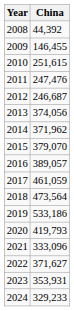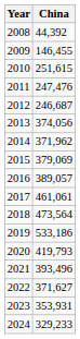 <table class="wikitable">
 <tr>
 <th>Year</th>
 <th>China</th>
 </tr>
 <tr>
 <td>2008</td>
 <td>44,392</td>
 </tr>
 <tr>
 <td>2009</td>
 <td>146,455</td>
 </tr>
 <tr>
 <td>2010</td>
 <td>251,615</td>
 </tr>
 <tr>
 <td>2011</td>
 <td>247,476</td>
 </tr>
 <tr>
 <td>2012</td>
 <td>246,687</td>
 </tr>
 <tr>
 <td>2013</td>
 <td>374,056</td>
 </tr>
 <tr>
 <td>2014</td>
 <td>371,962</td>
 </tr>
 <tr>
 <td>2015</td>
-<td>379,070</td>
+<td>379,069</td>
 </tr>
 <tr>
 <td>2016</td>
 <td>389,057</td>
 </tr>
 <tr>
 <td>2017</td>
-<td>461,059</td>
+<td>461,061</td>
 </tr>
 <tr>
 <td>2018</td>
 <td>473,564</td>
 </tr>
 <tr>
 <td>2019</td>
 <td>533,186</td>
 </tr>
 <tr>
 <td>2020</td>
 <td>419,793</td>
 </tr>
 <tr>
 <td>2021</td>
-<td>333,096</td>
+<td>393,496</td>
 </tr>
 <tr>
 <td>2022</td>
 <td>371,627</td>
 </tr>
 <tr>
 <td>2023</td>
 <td>353,931</td>
 </tr>
 <tr>
 <td>2024</td>
 <td>329,233</td>
 </tr>
 </table>
